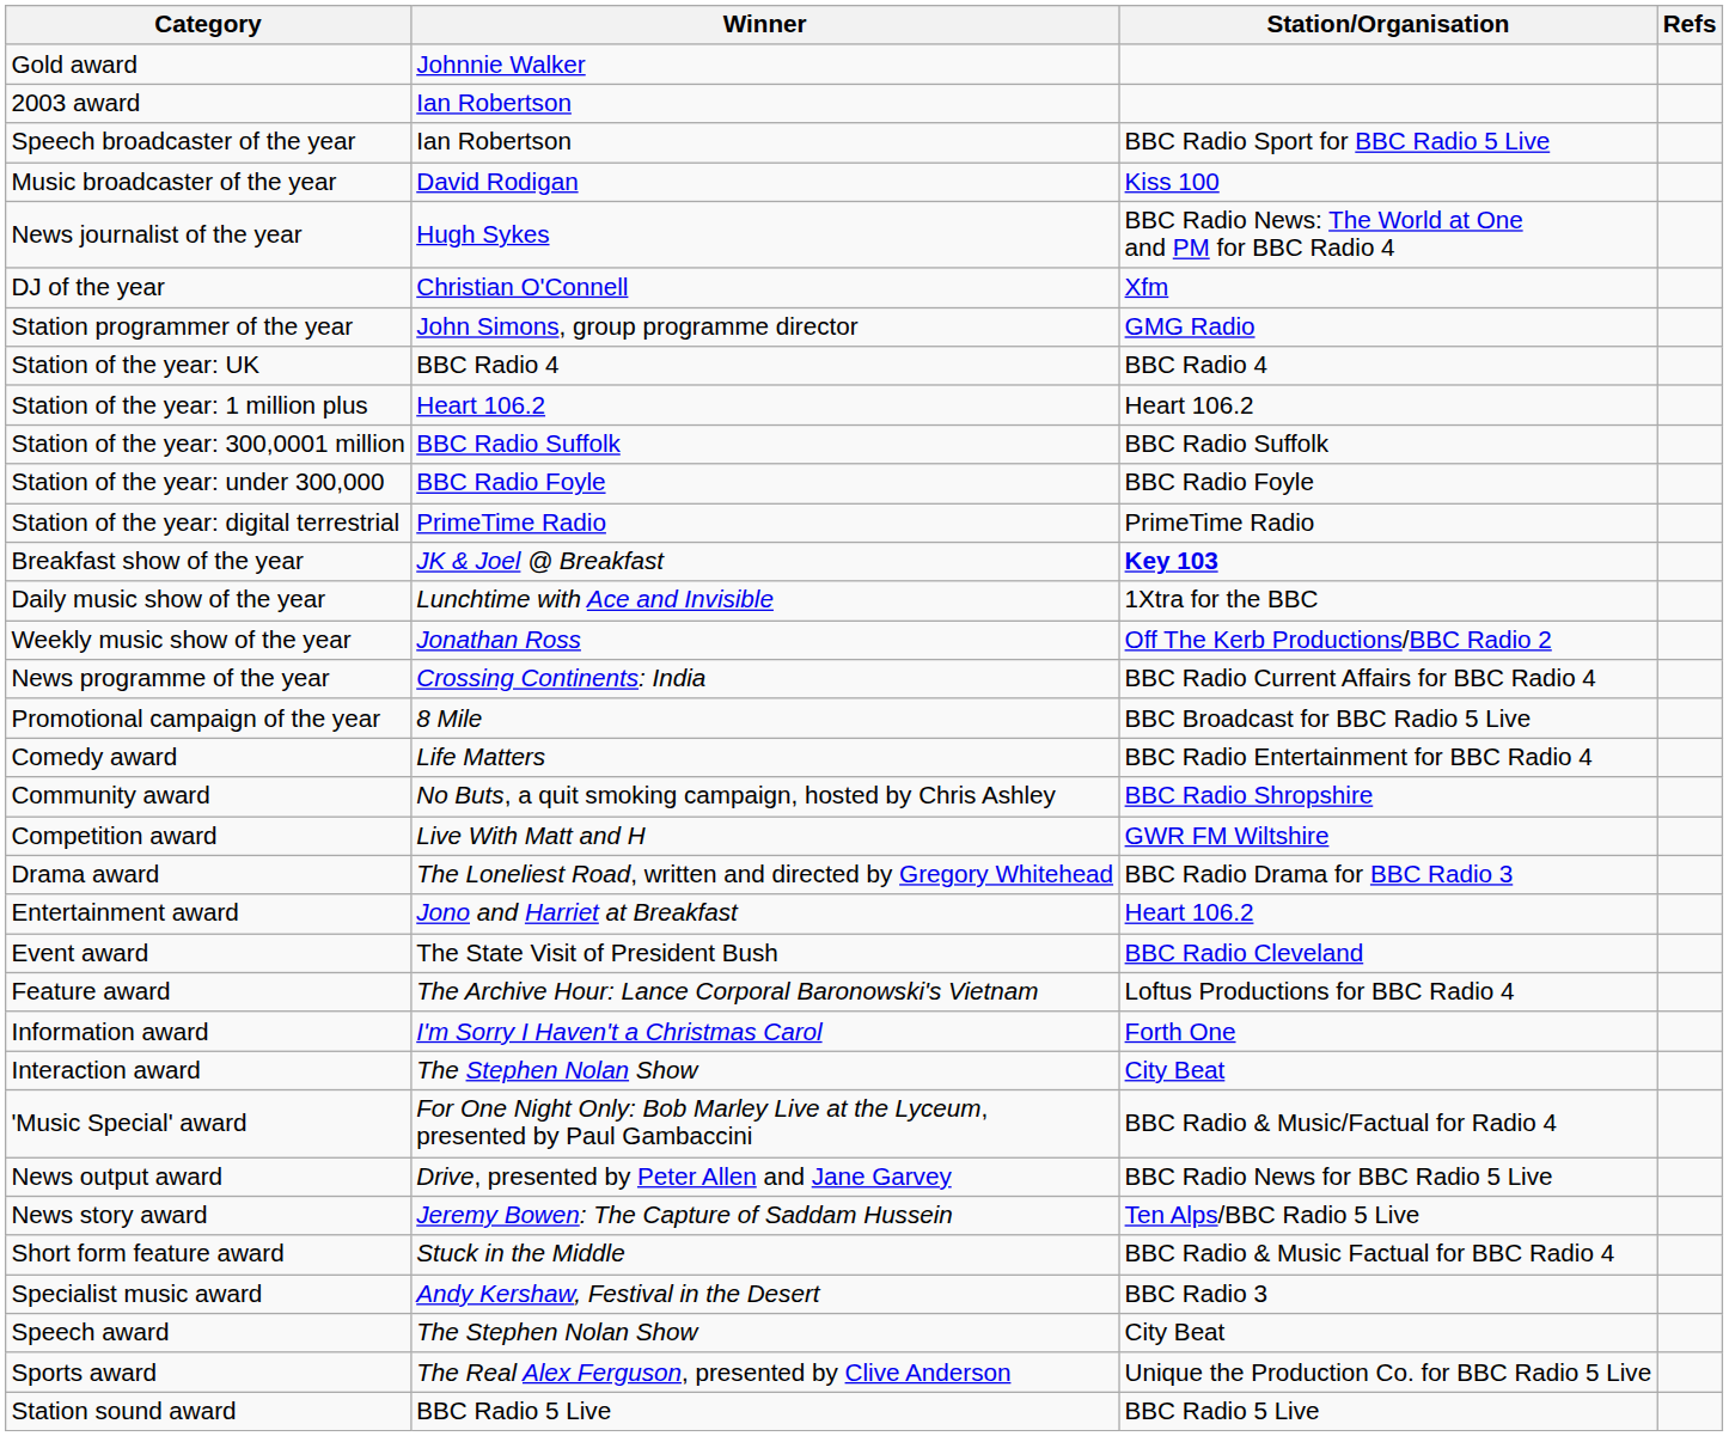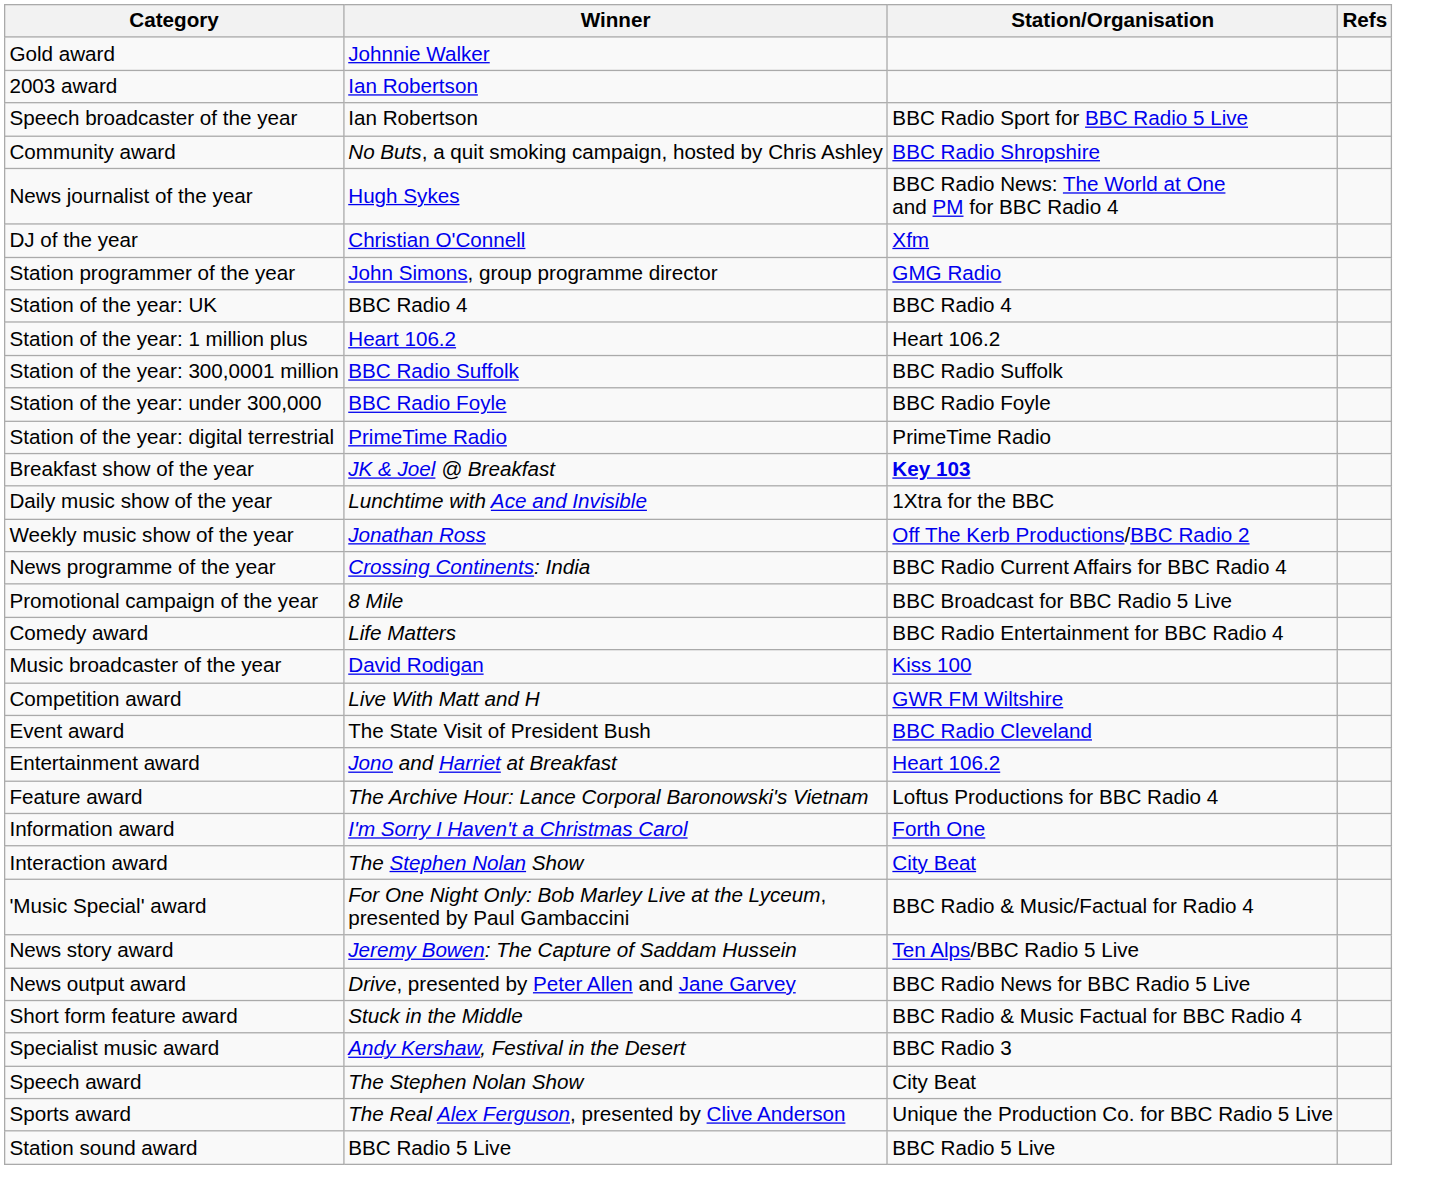 <table class="wikitable sortable">
 <tr>
 <th class=unsortable>Category</th>
 <th class=unsortable>Winner</th>
 <th>Station/Organisation</th>
 <th class=unsortable>Refs</th>
 </tr>
 <tr>
 <td>Gold award</td>
 <td><a href='#'>Johnnie Walker</a></td>
 <td></td>
 <td></td>
 </tr>
 <tr>
 <td>2003 award</td>
 <td><a href='#'>Ian Robertson</a></td>
 <td></td>
 <td></td>
 </tr>
 <tr>
 <td>Speech broadcaster of the year</td>
 <td>Ian Robertson</td>
 <td>BBC Radio Sport for <a href='#'>BBC Radio 5 Live</a></td>
 <td></td>
 </tr>
 <tr>
-<td>Music broadcaster of the year</td>
-<td><a href='#'>David Rodigan</a></td>
-<td><a href='#'>Kiss 100</a></td>
+<td>Community award</td>
+<td><em>No Buts</em>, a quit smoking campaign, hosted by Chris Ashley</td>
+<td><a href='#'>BBC Radio Shropshire</a></td>
 <td></td>
 </tr>
 <tr>
 <td>News journalist of the year</td>
 <td><a href='#'>Hugh Sykes</a></td>
 <td>BBC Radio News: <a href='#'>The World at One</a><br>and <a href='#'>PM</a> for BBC Radio 4</td>
 <td></td>
 </tr>
 <tr>
 <td>DJ of the year</td>
 <td><a href='#'>Christian O'Connell</a></td>
 <td><a href='#'>Xfm</a></td>
 <td></td>
 </tr>
 <tr>
 <td>Station programmer of the year</td>
 <td><a href='#'>John Simons</a>, group programme director</td>
 <td><a href='#'>GMG Radio</a></td>
 <td></td>
 </tr>
 <tr>
 <td>Station of the year: UK</td>
 <td>BBC Radio 4</td>
 <td>BBC Radio 4</td>
 <td></td>
 </tr>
 <tr>
 <td>Station of the year: 1 million plus</td>
 <td><a href='#'>Heart 106.2</a></td>
 <td>Heart 106.2</td>
 <td></td>
 </tr>
 <tr>
 <td>Station of the year: 300,0001 million</td>
 <td><a href='#'>BBC Radio Suffolk</a></td>
 <td>BBC Radio Suffolk</td>
 <td></td>
 </tr>
 <tr>
 <td>Station of the year: under 300,000</td>
 <td><a href='#'>BBC Radio Foyle</a></td>
 <td>BBC Radio Foyle</td>
 <td></td>
 </tr>
 <tr>
 <td>Station of the year: digital terrestrial</td>
 <td><a href='#'>PrimeTime Radio</a></td>
 <td>PrimeTime Radio</td>
 <td></td>
 </tr>
 <tr>
 <td>Breakfast show of the year</td>
 <td><em><a href='#'>JK & Joel</a> @ Breakfast</em></td>
 <td><strong><a href='#'>Key 103</a></strong></td>
 <td></td>
 </tr>
 <tr>
 <td>Daily music show of the year</td>
 <td><em>Lunchtime with <a href='#'>Ace and Invisible</a></em></td>
 <td>1Xtra for the BBC</td>
 <td></td>
 </tr>
 <tr>
 <td>Weekly music show of the year</td>
 <td><em><a href='#'>Jonathan Ross</a></em></td>
 <td><a href='#'>Off The Kerb Productions</a>/<a href='#'>BBC Radio 2</a></td>
 <td></td>
 </tr>
 <tr>
 <td>News programme of the year</td>
 <td><em><a href='#'>Crossing Continents</a>: India</em></td>
 <td>BBC Radio Current Affairs for BBC Radio 4</td>
 <td></td>
 </tr>
 <tr>
 <td>Promotional campaign of the year</td>
 <td><em>8 Mile</em></td>
 <td>BBC Broadcast for BBC Radio 5 Live</td>
 <td></td>
 </tr>
 <tr>
 <td>Comedy award</td>
 <td><em>Life Matters</em></td>
 <td>BBC Radio Entertainment for BBC Radio 4</td>
 <td></td>
 </tr>
 <tr>
-<td>Community award</td>
-<td><em>No Buts</em>, a quit smoking campaign, hosted by Chris Ashley</td>
-<td><a href='#'>BBC Radio Shropshire</a></td>
+<td>Music broadcaster of the year</td>
+<td><a href='#'>David Rodigan</a></td>
+<td><a href='#'>Kiss 100</a></td>
 <td></td>
 </tr>
 <tr>
 <td>Competition award</td>
 <td><em>Live With Matt and H</em></td>
 <td><a href='#'>GWR FM Wiltshire</a></td>
 <td></td>
 </tr>
 <tr>
-<td>Drama award</td>
-<td><em>The Loneliest Road</em>, written and directed by <a href='#'>Gregory Whitehead</a></td>
-<td>BBC Radio Drama for <a href='#'>BBC Radio 3</a></td>
+<td>Event award</td>
+<td>The State Visit of President Bush</td>
+<td><a href='#'>BBC Radio Cleveland</a></td>
 <td></td>
 </tr>
 <tr>
 <td>Entertainment award</td>
 <td><em><a href='#'>Jono</a> and <a href='#'>Harriet</a> at Breakfast</em></td>
 <td><a href='#'>Heart 106.2</a></td>
-<td></td>
-</tr>
-<tr>
-<td>Event award</td>
-<td>The State Visit of President Bush</td>
-<td><a href='#'>BBC Radio Cleveland</a></td>
 <td></td>
 </tr>
 <tr>
 <td>Feature award</td>
 <td><em>The Archive Hour: Lance Corporal Baronowski's Vietnam</em></td>
 <td>Loftus Productions for BBC Radio 4</td>
 <td></td>
 </tr>
 <tr>
 <td>Information award</td>
 <td><em><a href='#'>I'm Sorry I Haven't a Christmas Carol</a></em></td>
 <td><a href='#'>Forth One</a></td>
 <td></td>
 </tr>
 <tr>
 <td>Interaction award</td>
 <td><em>The <a href='#'>Stephen Nolan</a> Show</em></td>
 <td><a href='#'>City Beat</a></td>
 <td></td>
 </tr>
 <tr>
 <td>'Music Special' award</td>
 <td><em>For One Night Only: Bob Marley Live at the Lyceum</em>,<br>presented by Paul Gambaccini</td>
 <td>BBC Radio & Music/Factual for Radio 4</td>
 <td></td>
 </tr>
 <tr>
+<td>News story award</td>
+<td><em><a href='#'>Jeremy Bowen</a>: The Capture of Saddam Hussein</em></td>
+<td><a href='#'>Ten Alps</a>/BBC Radio 5 Live</td>
+<td></td>
+</tr>
+<tr>
 <td>News output award</td>
 <td><em>Drive</em>, presented by <a href='#'>Peter Allen</a> and <a href='#'>Jane Garvey</a></td>
 <td>BBC Radio News for BBC Radio 5 Live</td>
-<td></td>
-</tr>
-<tr>
-<td>News story award</td>
-<td><em><a href='#'>Jeremy Bowen</a>: The Capture of Saddam Hussein</em></td>
-<td><a href='#'>Ten Alps</a>/BBC Radio 5 Live</td>
 <td></td>
 </tr>
 <tr>
 <td>Short form feature award</td>
 <td><em>Stuck in the Middle</em></td>
 <td>BBC Radio & Music Factual for BBC Radio 4</td>
 <td></td>
 </tr>
 <tr>
 <td>Specialist music award</td>
 <td><em><a href='#'>Andy Kershaw</a>, Festival in the Desert</em></td>
 <td>BBC Radio 3</td>
 <td></td>
 </tr>
 <tr>
 <td>Speech award</td>
 <td><em>The Stephen Nolan Show</em></td>
 <td>City Beat</td>
 <td></td>
 </tr>
 <tr>
 <td>Sports award</td>
 <td><em>The Real <a href='#'>Alex Ferguson</a></em>, presented by <a href='#'>Clive Anderson</a></td>
 <td>Unique the Production Co. for BBC Radio 5 Live</td>
 <td></td>
 </tr>
 <tr>
 <td>Station sound award</td>
 <td>BBC Radio 5 Live</td>
 <td>BBC Radio 5 Live</td>
 <td></td>
 </tr>
 </table>
